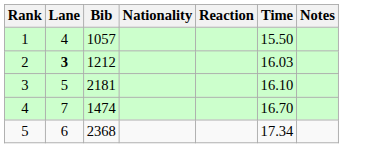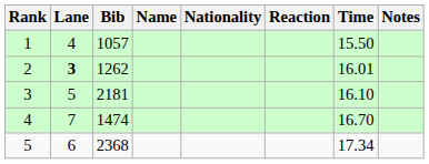 <table class="wikitable sortable" style="text-align:center">
 <tr>
 <th>Rank</th>
 <th>Lane</th>
 <th>Bib</th>
+<th>Name</th>
 <th>Nationality</th>
 <th>Reaction</th>
 <th>Time</th>
 <th>Notes</th>
 </tr>
 <tr bgcolor=ccffcc>
 <td>1</td>
 <td>4</td>
 <td>1057</td>
 <td align=left></td>
+<td align=left></td>
 <td></td>
 <td>15.50</td>
 <td><strong></strong></td>
 </tr>
 <tr bgcolor=ccffcc>
 <td>2</td>
 <td><strong>3</strong></td>
-<td>1212</td>
+<td>1262</td>
+<td align=left></td>
 <td align=left></td>
 <td></td>
-<td>16.03</td>
+<td>16.01</td>
 <td><strong></strong></td>
 </tr>
 <tr bgcolor=ccffcc>
 <td>3</td>
 <td>5</td>
 <td>2181</td>
+<td align=left></td>
 <td align=left></td>
 <td></td>
 <td>16.10</td>
 <td><strong></strong></td>
 </tr>
 <tr bgcolor=ccffcc>
 <td>4</td>
 <td>7</td>
 <td>1474</td>
 <td align=left></td>
+<td align=left></td>
 <td></td>
 <td>16.70</td>
 <td><strong></strong></td>
 </tr>
 <tr>
 <td>5</td>
 <td>6</td>
 <td>2368</td>
 <td align=left></td>
+<td align=left></td>
 <td></td>
 <td>17.34</td>
 <td></td>
 </tr>
 </table>
